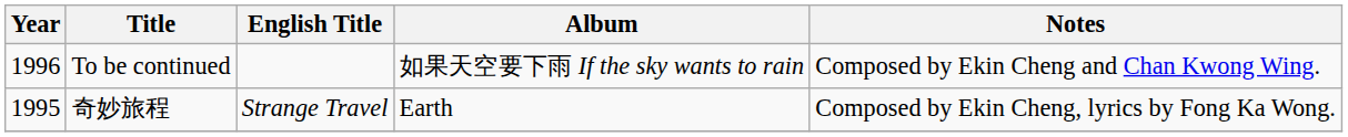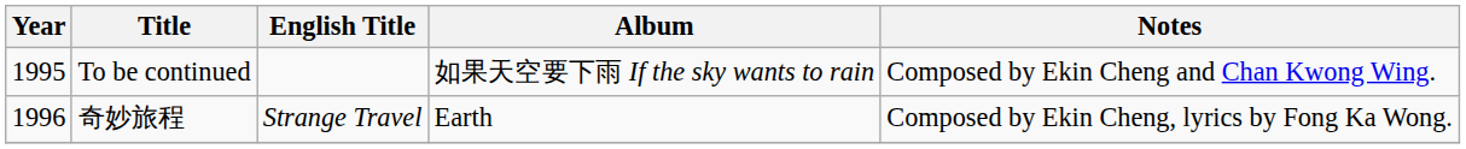 <table class="wikitable">
 <tr>
 <th>Year</th>
 <th>Title</th>
 <th>English Title</th>
 <th>Album</th>
 <th>Notes</th>
 </tr>
 <tr>
-<td>1996</td>
+<td>1995</td>
 <td>To be continued</td>
 <td></td>
 <td>如果天空要下雨  <em>If the sky wants to rain</em></td>
 <td>Composed by Ekin Cheng and <a href='#'>Chan Kwong Wing</a>.</td>
 </tr>
 <tr>
-<td>1995</td>
+<td>1996</td>
 <td>奇妙旅程</td>
 <td><em>Strange Travel</em></td>
 <td>Earth</td>
 <td>Composed by Ekin Cheng, lyrics by Fong Ka Wong.</td>
 </tr>
 <tr>
 </tr>
 </table>
